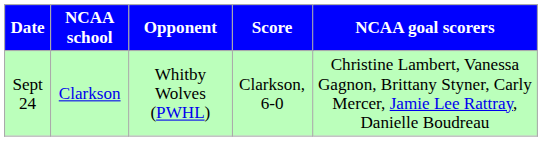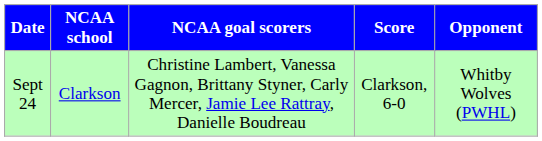 <table class="wikitable" style="width:80%;">
 <tr style="text-align:center; background:blue; color:#fff;">
 <td><strong>Date</strong></td>
 <td><strong>NCAA school</strong></td>
+<td><strong>NCAA goal scorers</strong></td>
+<td><strong>Score</strong></td>
 <td><strong>Opponent</strong></td>
-<td><strong>Score</strong></td>
-<td><strong>NCAA goal scorers</strong></td>
 </tr>
 <tr style="text-align:center; background:#bfb;">
 <td>Sept 24</td>
 <td><a href='#'>Clarkson</a></td>
+<td>Christine Lambert, Vanessa Gagnon, Brittany Styner, Carly Mercer, <a href='#'>Jamie Lee Rattray</a>, Danielle Boudreau</td>
+<td>Clarkson, 6-0</td>
 <td>Whitby Wolves (<a href='#'>PWHL</a>)</td>
-<td>Clarkson, 6-0</td>
-<td>Christine Lambert, Vanessa Gagnon, Brittany Styner, Carly Mercer, <a href='#'>Jamie Lee Rattray</a>, Danielle Boudreau</td>
 </tr>
 </table>
